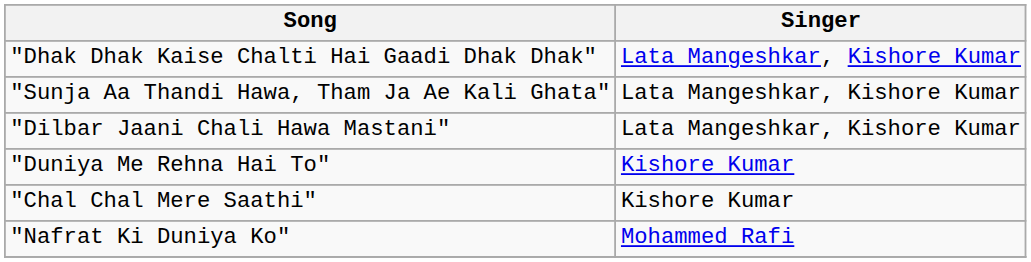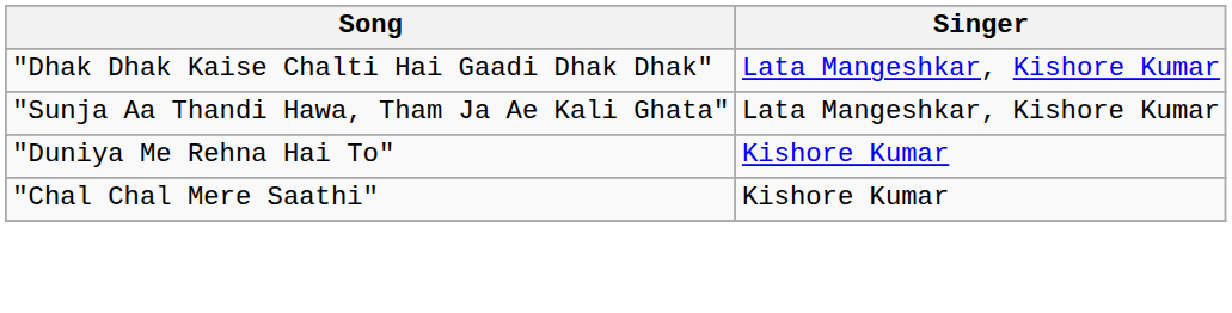 <table class="wikitable" style="font-size:95%;">
 <tr>
 <th>Song</th>
 <th>Singer</th>
 </tr>
 <tr>
 <td>"Dhak Dhak Kaise Chalti Hai Gaadi Dhak Dhak"</td>
 <td><a href='#'>Lata Mangeshkar</a>, <a href='#'>Kishore Kumar</a></td>
 </tr>
 <tr>
 <td>"Sunja Aa Thandi Hawa, Tham Ja Ae Kali Ghata"</td>
 <td>Lata Mangeshkar, Kishore Kumar</td>
 </tr>
 <tr>
-<td>"Dilbar Jaani Chali Hawa Mastani"</td>
-<td>Lata Mangeshkar, Kishore Kumar</td>
-</tr>
-<tr>
 <td>"Duniya Me Rehna Hai To"</td>
 <td><a href='#'>Kishore Kumar</a></td>
 </tr>
 <tr>
 <td>"Chal Chal Mere Saathi"</td>
 <td>Kishore Kumar</td>
 </tr>
 <tr>
-<td>"Nafrat Ki Duniya Ko"</td>
-<td><a href='#'>Mohammed Rafi</a></td>
-</tr>
-<tr>
 </tr>
 </table>
